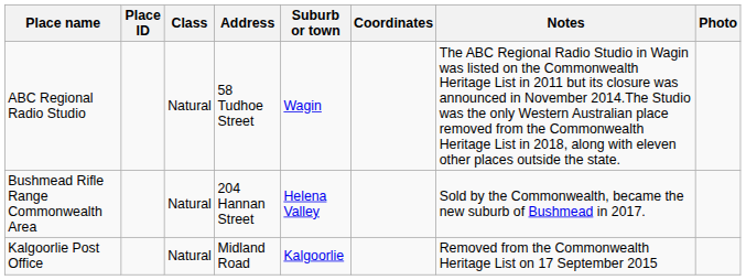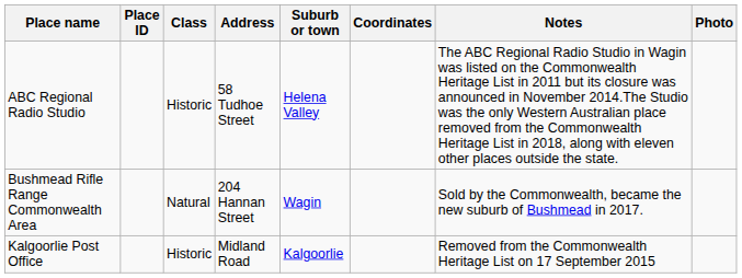 <table class="wikitable sortable">
 <tr>
 <th>Place name</th>
 <th>Place ID</th>
 <th>Class</th>
 <th>Address</th>
 <th>Suburb or town</th>
 <th>Coordinates</th>
 <th>Notes</th>
 <th class="unsortable">Photo</th>
 </tr>
 <tr>
 <td>ABC Regional Radio Studio</td>
 <td></td>
-<td>Natural</td>
+<td>Historic</td>
 <td>58 Tudhoe Street</td>
-<td><a href='#'>Wagin</a></td>
+<td><a href='#'>Helena Valley</a></td>
 <td></td>
 <td>The ABC Regional Radio Studio in Wagin was listed on the Commonwealth Heritage List in 2011 but its closure was announced in November 2014.The Studio was the only Western Australian place removed from the Commonwealth Heritage List in 2018, along with eleven other places outside the state.</td>
 <td></td>
 </tr>
 <tr>
 <td>Bushmead Rifle Range Commonwealth Area</td>
 <td></td>
 <td>Natural</td>
 <td>204 Hannan Street</td>
-<td><a href='#'>Helena Valley</a></td>
+<td><a href='#'>Wagin</a></td>
 <td></td>
 <td>Sold by the Commonwealth, became the new suburb of <a href='#'>Bushmead</a> in 2017.</td>
 <td></td>
 </tr>
 <tr>
 <td>Kalgoorlie Post Office</td>
 <td></td>
-<td>Natural</td>
+<td>Historic</td>
 <td>Midland Road</td>
 <td><a href='#'>Kalgoorlie</a></td>
 <td></td>
 <td>Removed from the Commonwealth Heritage List on 17 September 2015</td>
 <td></td>
 </tr>
 </table>
